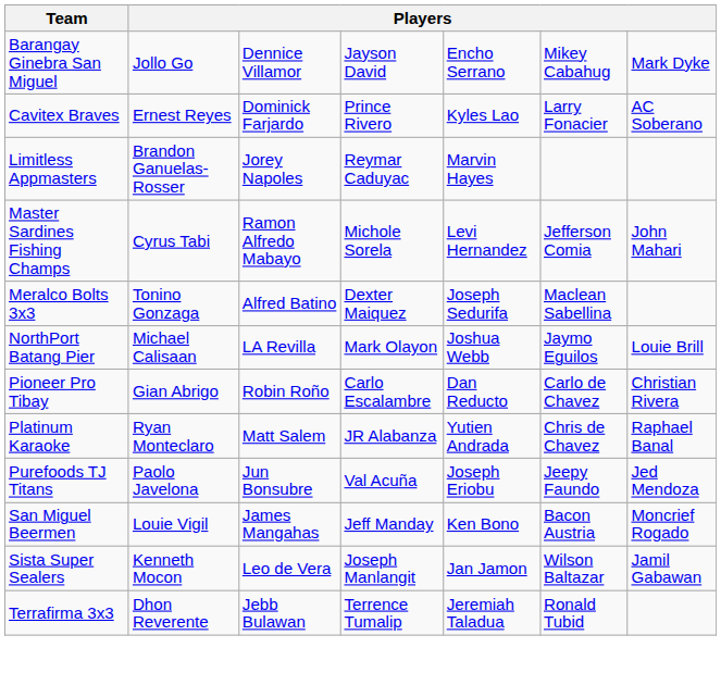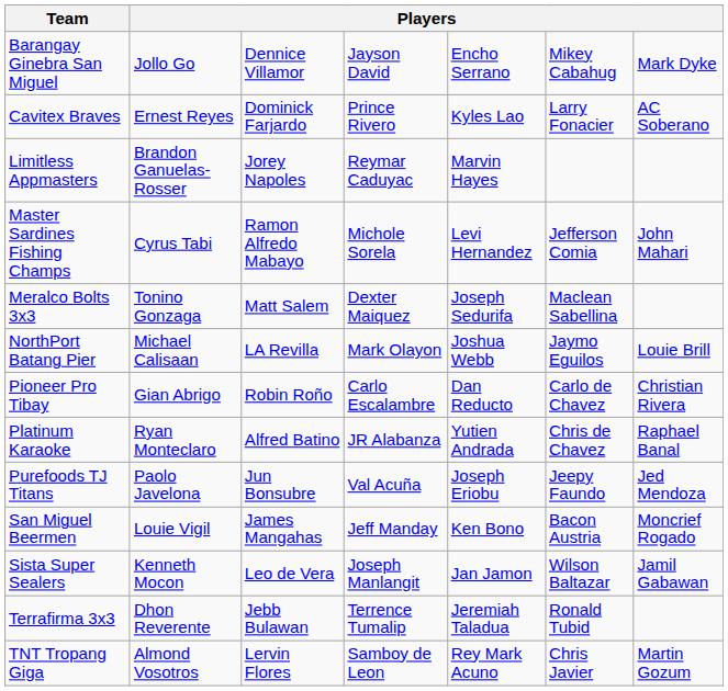 <table class="wikitable" style="font-size:90%; width:100%">
 <tr>
 <th>Team</th>
 <th colspan="6">Players</th>
 </tr>
 <tr>
 <td><a href='#'>Barangay Ginebra San Miguel</a></td>
 <td><a href='#'>Jollo Go</a></td>
 <td><a href='#'>Dennice Villamor</a></td>
 <td><a href='#'>Jayson David</a></td>
 <td><a href='#'>Encho Serrano</a></td>
 <td><a href='#'>Mikey Cabahug</a></td>
 <td><a href='#'>Mark Dyke</a></td>
 </tr>
 <tr>
 <td><a href='#'>Cavitex Braves</a></td>
 <td><a href='#'>Ernest Reyes</a></td>
 <td><a href='#'>Dominick Farjardo</a></td>
 <td><a href='#'>Prince Rivero</a></td>
 <td><a href='#'>Kyles Lao</a></td>
 <td><a href='#'>Larry Fonacier</a></td>
 <td><a href='#'>AC Soberano</a></td>
 </tr>
 <tr>
 <td><a href='#'>Limitless Appmasters</a></td>
 <td><a href='#'>Brandon Ganuelas-Rosser</a></td>
 <td><a href='#'>Jorey Napoles</a></td>
 <td><a href='#'>Reymar Caduyac</a></td>
 <td><a href='#'>Marvin Hayes</a></td>
 <td></td>
 <td></td>
 </tr>
 <tr>
 <td><a href='#'>Master Sardines Fishing Champs</a></td>
 <td><a href='#'>Cyrus Tabi</a></td>
 <td><a href='#'>Ramon Alfredo Mabayo</a></td>
 <td><a href='#'>Michole Sorela</a></td>
 <td><a href='#'>Levi Hernandez</a></td>
 <td><a href='#'>Jefferson Comia</a></td>
 <td><a href='#'>John Mahari</a></td>
 </tr>
 <tr>
 <td><a href='#'>Meralco Bolts 3x3</a></td>
 <td><a href='#'>Tonino Gonzaga</a></td>
-<td><a href='#'>Alfred Batino</a></td>
+<td><a href='#'>Matt Salem</a></td>
 <td><a href='#'>Dexter Maiquez</a></td>
 <td><a href='#'>Joseph Sedurifa</a></td>
 <td><a href='#'>Maclean Sabellina</a></td>
 <td></td>
 </tr>
 <tr>
 <td><a href='#'>NorthPort Batang Pier</a></td>
 <td><a href='#'>Michael Calisaan</a></td>
 <td><a href='#'>LA Revilla</a></td>
 <td><a href='#'>Mark Olayon</a></td>
 <td><a href='#'>Joshua Webb</a></td>
 <td><a href='#'>Jaymo Eguilos</a></td>
 <td><a href='#'>Louie Brill</a></td>
 </tr>
 <tr>
 <td><a href='#'>Pioneer Pro Tibay</a></td>
 <td><a href='#'>Gian Abrigo</a></td>
 <td><a href='#'>Robin Roño</a></td>
 <td><a href='#'>Carlo Escalambre</a></td>
 <td><a href='#'>Dan Reducto</a></td>
 <td><a href='#'>Carlo de Chavez</a></td>
 <td><a href='#'>Christian Rivera</a></td>
 </tr>
 <tr>
 <td><a href='#'>Platinum Karaoke</a></td>
 <td><a href='#'>Ryan Monteclaro</a></td>
-<td><a href='#'>Matt Salem</a></td>
+<td><a href='#'>Alfred Batino</a></td>
 <td><a href='#'>JR Alabanza</a></td>
 <td><a href='#'>Yutien Andrada</a></td>
 <td><a href='#'>Chris de Chavez</a></td>
 <td><a href='#'>Raphael Banal</a></td>
 </tr>
 <tr>
 <td><a href='#'>Purefoods TJ Titans</a></td>
 <td><a href='#'>Paolo Javelona</a></td>
 <td><a href='#'>Jun Bonsubre</a></td>
 <td><a href='#'>Val Acuña</a></td>
 <td><a href='#'>Joseph Eriobu</a></td>
 <td><a href='#'>Jeepy Faundo</a></td>
 <td><a href='#'>Jed Mendoza</a></td>
 </tr>
 <tr>
 <td><a href='#'>San Miguel Beermen</a></td>
 <td><a href='#'>Louie Vigil</a></td>
 <td><a href='#'>James Mangahas</a></td>
 <td><a href='#'>Jeff Manday</a></td>
 <td><a href='#'>Ken Bono</a></td>
 <td><a href='#'>Bacon Austria</a></td>
 <td><a href='#'>Moncrief Rogado</a></td>
 </tr>
 <tr>
 <td><a href='#'>Sista Super Sealers</a></td>
 <td><a href='#'>Kenneth Mocon</a></td>
 <td><a href='#'>Leo de Vera</a></td>
 <td><a href='#'>Joseph Manlangit</a></td>
 <td><a href='#'>Jan Jamon</a></td>
 <td><a href='#'>Wilson Baltazar</a></td>
 <td><a href='#'>Jamil Gabawan</a></td>
 </tr>
 <tr>
 <td><a href='#'>Terrafirma 3x3</a></td>
 <td><a href='#'>Dhon Reverente</a></td>
 <td><a href='#'>Jebb Bulawan</a></td>
 <td><a href='#'>Terrence Tumalip</a></td>
 <td><a href='#'>Jeremiah Taladua</a></td>
 <td><a href='#'>Ronald Tubid</a></td>
 <td></td>
 </tr>
+<tr>
+<td><a href='#'>TNT Tropang Giga</a></td>
+<td><a href='#'>Almond Vosotros</a></td>
+<td><a href='#'>Lervin Flores</a></td>
+<td><a href='#'>Samboy de Leon</a></td>
+<td><a href='#'>Rey Mark Acuno</a></td>
+<td><a href='#'>Chris Javier</a></td>
+<td><a href='#'>Martin Gozum</a></td>
+</tr>
 </table>
